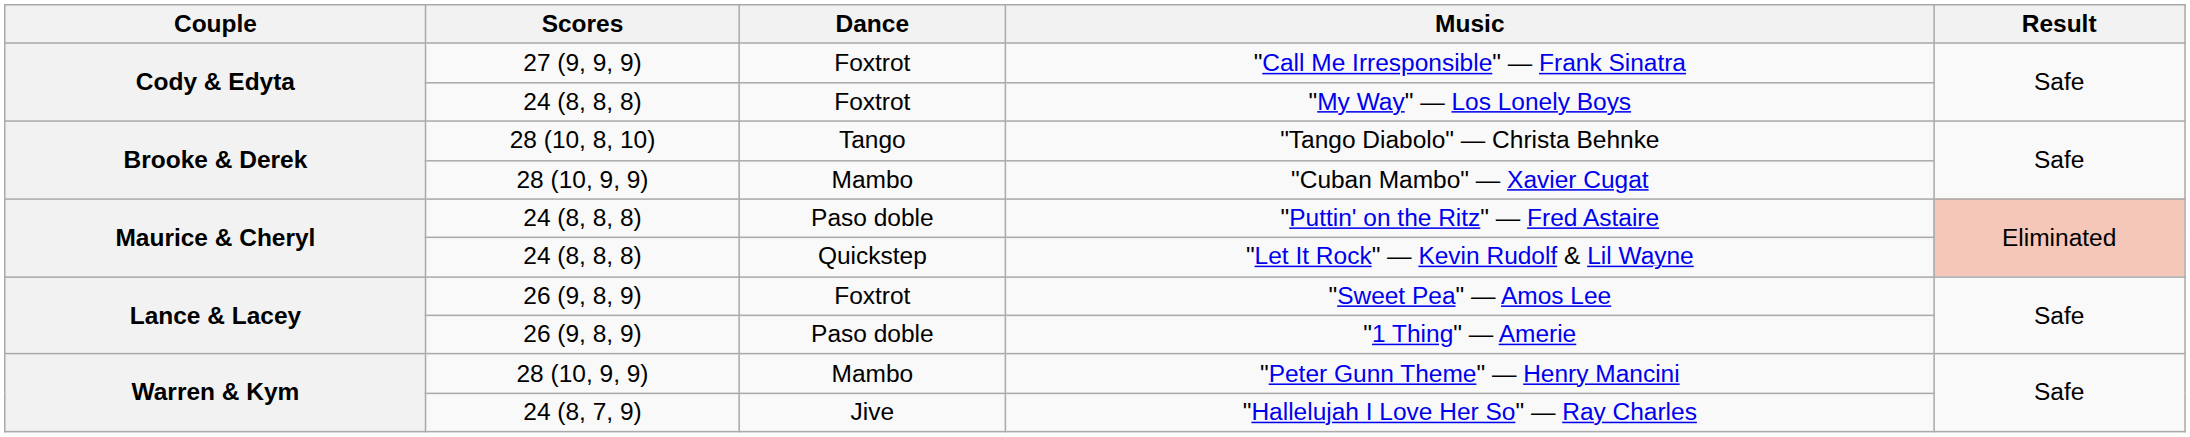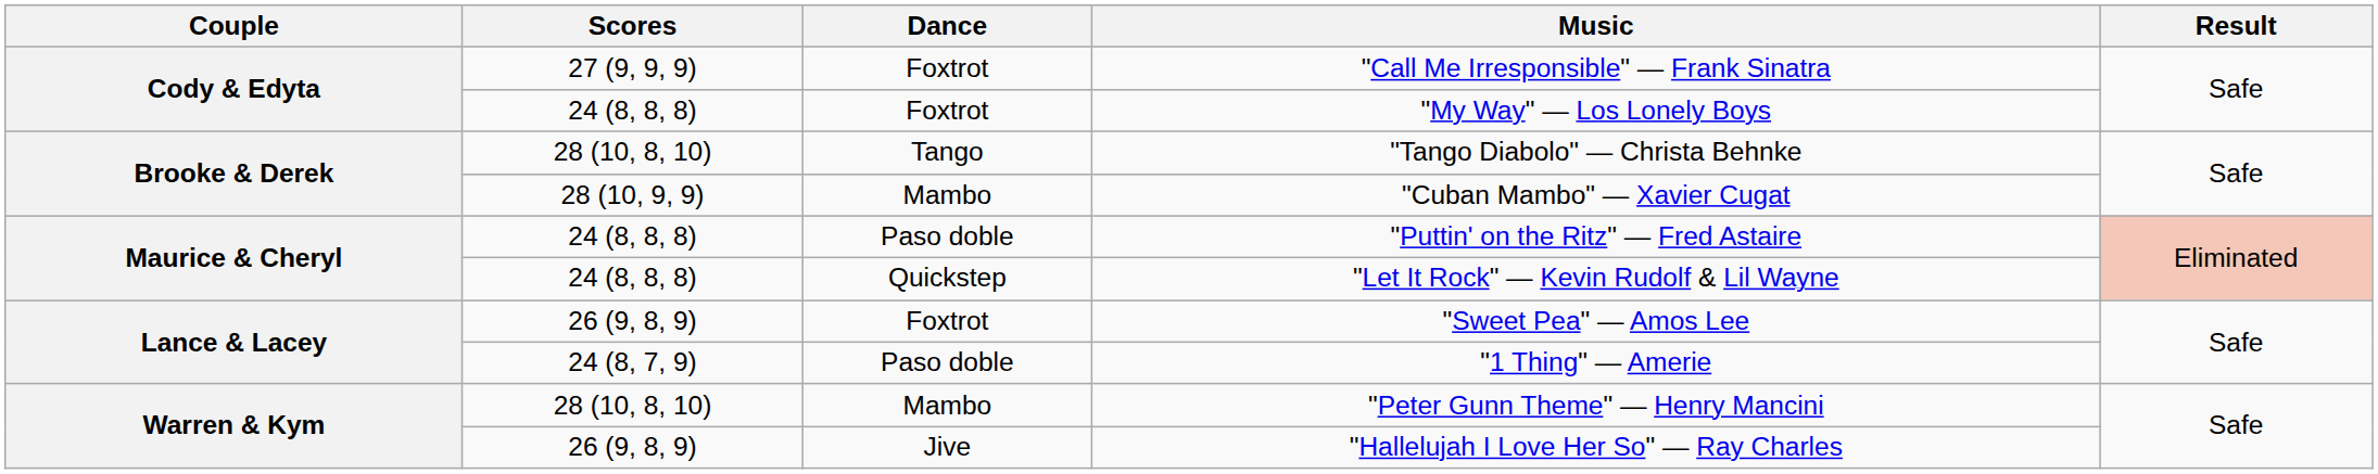 <table class="wikitable sortable" style="text-align:center; width:90%">
 <tr>
 <th scope="col">Couple</th>
 <th scope="col">Scores</th>
 <th scope="col" class="unsortable">Dance</th>
 <th scope="col" class="unsortable">Music</th>
 <th scope="col" class="unsortable">Result</th>
 </tr>
 <tr>
 <th scope="row" rowspan="2">Cody & Edyta</th>
 <td>27 (9, 9, 9)</td>
 <td>Foxtrot</td>
 <td>"<a href='#'>Call Me Irresponsible</a>" — <a href='#'>Frank Sinatra</a></td>
 <td rowspan="2">Safe</td>
 </tr>
 <tr>
 <td>24 (8, 8, 8)</td>
 <td>Foxtrot</td>
 <td>"<a href='#'>My Way</a>" — <a href='#'>Los Lonely Boys</a></td>
 </tr>
 <tr>
 <th scope="row" rowspan="2">Brooke & Derek</th>
 <td>28 (10, 8, 10)</td>
 <td>Tango</td>
 <td>"Tango Diabolo" — Christa Behnke</td>
 <td rowspan="2">Safe</td>
 </tr>
 <tr>
 <td>28 (10, 9, 9)</td>
 <td>Mambo</td>
 <td>"Cuban Mambo" — <a href='#'>Xavier Cugat</a></td>
 </tr>
 <tr>
 <th scope="row" rowspan="2">Maurice & Cheryl</th>
 <td>24 (8, 8, 8)</td>
 <td>Paso doble</td>
 <td>"<a href='#'>Puttin' on the Ritz</a>" — <a href='#'>Fred Astaire</a></td>
 <td rowspan="2" bgcolor=f4c7b8>Eliminated</td>
 </tr>
 <tr>
 <td>24 (8, 8, 8)</td>
 <td>Quickstep</td>
 <td>"<a href='#'>Let It Rock</a>" — <a href='#'>Kevin Rudolf</a> & <a href='#'>Lil Wayne</a></td>
 </tr>
 <tr>
 <th scope="row" rowspan="2">Lance & Lacey</th>
 <td>26 (9, 8, 9)</td>
 <td>Foxtrot</td>
 <td>"<a href='#'>Sweet Pea</a>" — <a href='#'>Amos Lee</a></td>
 <td rowspan="2">Safe</td>
 </tr>
 <tr>
-<td>26 (9, 8, 9)</td>
+<td>24 (8, 7, 9)</td>
 <td>Paso doble</td>
 <td>"<a href='#'>1 Thing</a>" — <a href='#'>Amerie</a></td>
 </tr>
 <tr>
 <th scope="row" rowspan="2">Warren & Kym</th>
-<td>28 (10, 9, 9)</td>
+<td>28 (10, 8, 10)</td>
 <td>Mambo</td>
 <td>"<a href='#'>Peter Gunn Theme</a>" — <a href='#'>Henry Mancini</a></td>
 <td rowspan="2">Safe</td>
 </tr>
 <tr>
-<td>24 (8, 7, 9)</td>
+<td>26 (9, 8, 9)</td>
 <td>Jive</td>
 <td>"<a href='#'>Hallelujah I Love Her So</a>" — <a href='#'>Ray Charles</a></td>
 </tr>
 </table>
